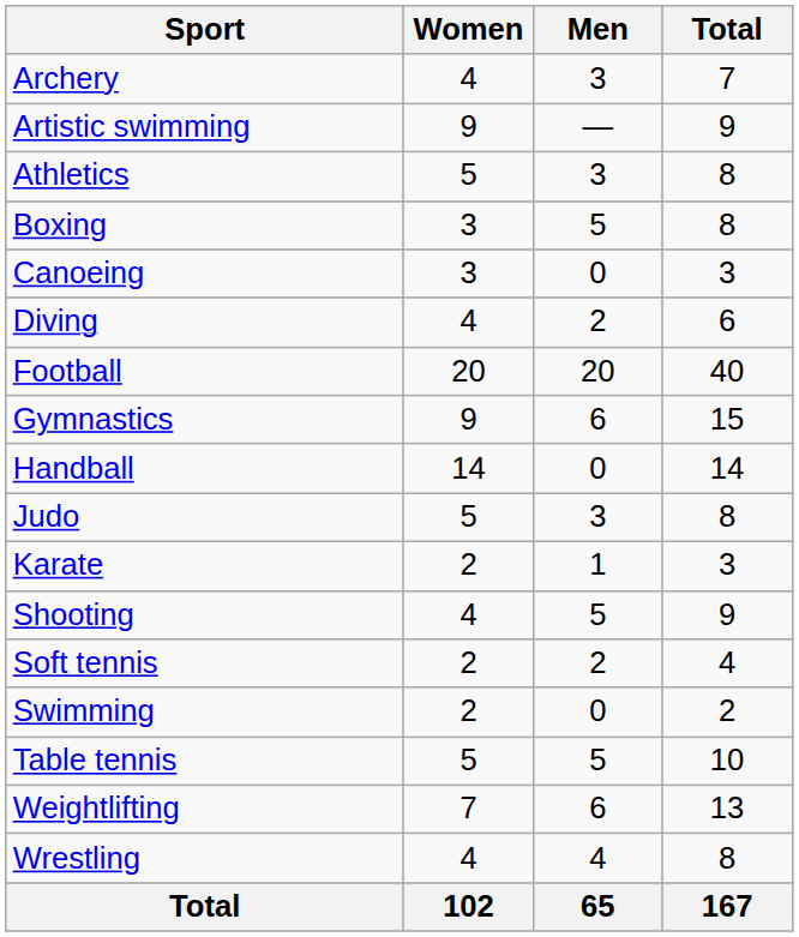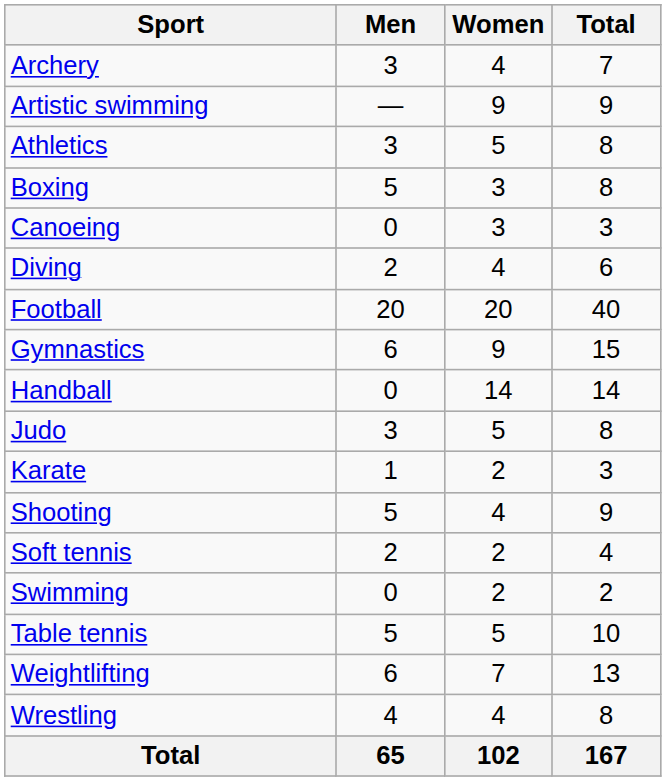 <table class="wikitable" style="text-align:center;">
 <tr>
 <th width=200>Sport</th>
+<th width=60>Men</th>
 <th width=60>Women</th>
-<th width=60>Men</th>
 <th width=60>Total</th>
 </tr>
 <tr>
 <td align=left><a href='#'>Archery</a></td>
+<td>3</td>
 <td>4</td>
-<td>3</td>
 <td>7</td>
 </tr>
 <tr>
 <td align=left><a href='#'>Artistic swimming</a></td>
+<td>—</td>
 <td>9</td>
-<td>—</td>
 <td>9</td>
 </tr>
 <tr>
 <td align=left><a href='#'>Athletics</a></td>
+<td>3</td>
+<td>5</td>
+<td>8</td>
+</tr>
+<tr>
+<td align=left><a href='#'>Boxing</a></td>
 <td>5</td>
 <td>3</td>
 <td>8</td>
 </tr>
 <tr>
-<td align=left><a href='#'>Boxing</a></td>
+<td align=left><a href='#'>Canoeing</a></td>
+<td>0</td>
 <td>3</td>
-<td>5</td>
-<td>8</td>
-</tr>
-<tr>
-<td align=left><a href='#'>Canoeing</a></td>
-<td>3</td>
-<td>0</td>
 <td>3</td>
 </tr>
 <tr>
 <td align=left><a href='#'>Diving</a></td>
+<td>2</td>
 <td>4</td>
-<td>2</td>
 <td>6</td>
 </tr>
 <tr>
 <td align=left><a href='#'>Football</a></td>
 <td>20</td>
 <td>20</td>
 <td>40</td>
 </tr>
 <tr>
 <td align=left><a href='#'>Gymnastics</a></td>
+<td>6</td>
 <td>9</td>
-<td>6</td>
 <td>15</td>
 </tr>
 <tr>
 <td align=left><a href='#'>Handball</a></td>
+<td>0</td>
 <td>14</td>
-<td>0</td>
 <td>14</td>
 </tr>
 <tr>
 <td align=left><a href='#'>Judo</a></td>
+<td>3</td>
 <td>5</td>
-<td>3</td>
 <td>8</td>
 </tr>
 <tr>
 <td align=left><a href='#'>Karate</a></td>
+<td>1</td>
 <td>2</td>
-<td>1</td>
 <td>3</td>
 </tr>
 <tr>
 <td align=left><a href='#'>Shooting</a></td>
+<td>5</td>
 <td>4</td>
-<td>5</td>
 <td>9</td>
 </tr>
 <tr>
 <td align=left><a href='#'>Soft tennis</a></td>
 <td>2</td>
 <td>2</td>
 <td>4</td>
 </tr>
 <tr>
 <td align=left><a href='#'>Swimming</a></td>
+<td>0</td>
 <td>2</td>
-<td>0</td>
 <td>2</td>
 </tr>
 <tr>
 <td align=left><a href='#'>Table tennis</a></td>
 <td>5</td>
 <td>5</td>
 <td>10</td>
 </tr>
 <tr>
 <td align=left><a href='#'>Weightlifting</a></td>
+<td>6</td>
 <td>7</td>
-<td>6</td>
 <td>13</td>
 </tr>
 <tr>
 <td align=left><a href='#'>Wrestling</a></td>
 <td>4</td>
 <td>4</td>
 <td>8</td>
 </tr>
 <tr>
 <th>Total</th>
+<th>65</th>
 <th>102</th>
-<th>65</th>
 <th>167</th>
 </tr>
 </table>
